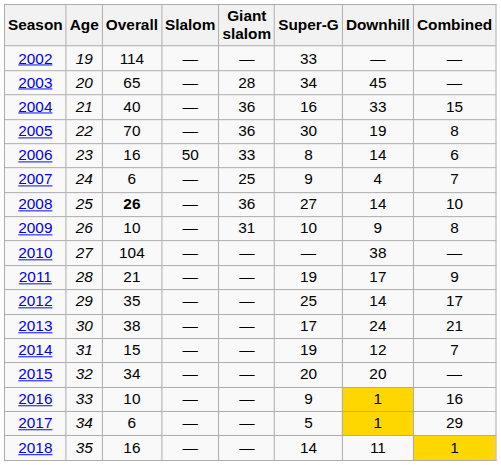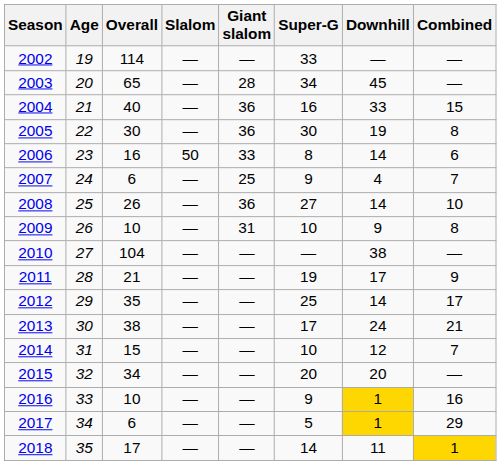 <table class=wikitable style="text-align:center">
 <tr>
 <th>Season</th>
 <th>Age</th>
 <th>Overall</th>
 <th>Slalom</th>
 <th>Giant<br>slalom</th>
 <th>Super-G</th>
 <th>Downhill</th>
 <th>Combined</th>
 </tr>
 <tr>
 <td><a href='#'>2002</a></td>
 <td><em>19</em></td>
 <td>114</td>
 <td>—</td>
 <td>—</td>
 <td>33</td>
 <td>—</td>
 <td>—</td>
 </tr>
 <tr>
 <td><a href='#'>2003</a></td>
 <td><em>20</em></td>
 <td>65</td>
 <td>—</td>
 <td>28</td>
 <td>34</td>
 <td>45</td>
 <td>—</td>
 </tr>
 <tr>
 <td><a href='#'>2004</a></td>
 <td><em>21</em></td>
 <td>40</td>
 <td>—</td>
 <td>36</td>
 <td>16</td>
 <td>33</td>
 <td>15</td>
 </tr>
 <tr>
 <td><a href='#'>2005</a></td>
 <td><em>22</em></td>
-<td>70</td>
+<td>30</td>
 <td>—</td>
 <td>36</td>
 <td>30</td>
 <td>19</td>
 <td>8</td>
 </tr>
 <tr>
 <td><a href='#'>2006</a></td>
 <td><em>23</em></td>
 <td>16</td>
 <td>50</td>
 <td>33</td>
 <td>8</td>
 <td>14</td>
 <td>6</td>
 </tr>
 <tr>
 <td><a href='#'>2007</a></td>
 <td><em>24</em></td>
 <td>6</td>
 <td>—</td>
 <td>25</td>
 <td>9</td>
 <td>4</td>
 <td>7</td>
 </tr>
 <tr>
 <td><a href='#'>2008</a></td>
 <td><em>25</em></td>
-<td><strong>26</strong></td>
+<td>26</td>
 <td>—</td>
 <td>36</td>
 <td>27</td>
 <td>14</td>
 <td>10</td>
 </tr>
 <tr>
 <td><a href='#'>2009</a></td>
 <td><em>26</em></td>
 <td>10</td>
 <td>—</td>
 <td>31</td>
 <td>10</td>
 <td>9</td>
 <td>8</td>
 </tr>
 <tr>
 <td><a href='#'>2010</a></td>
 <td><em>27</em></td>
 <td>104</td>
 <td>—</td>
 <td>—</td>
 <td>—</td>
 <td>38</td>
 <td>—</td>
 </tr>
 <tr>
 <td><a href='#'>2011</a></td>
 <td><em>28</em></td>
 <td>21</td>
 <td>—</td>
 <td>—</td>
 <td>19</td>
 <td>17</td>
 <td>9</td>
 </tr>
 <tr>
 <td><a href='#'>2012</a></td>
 <td><em>29</em></td>
 <td>35</td>
 <td>—</td>
 <td>—</td>
 <td>25</td>
 <td>14</td>
 <td>17</td>
 </tr>
 <tr>
 <td><a href='#'>2013</a></td>
 <td><em>30</em></td>
 <td>38</td>
 <td>—</td>
 <td>—</td>
 <td>17</td>
 <td>24</td>
 <td>21</td>
 </tr>
 <tr>
 <td><a href='#'>2014</a></td>
 <td><em>31</em></td>
 <td>15</td>
 <td>—</td>
 <td>—</td>
-<td>19</td>
+<td>10</td>
 <td>12</td>
 <td>7</td>
 </tr>
 <tr>
 <td><a href='#'>2015</a></td>
 <td><em>32</em></td>
 <td>34</td>
 <td>—</td>
 <td>—</td>
 <td>20</td>
 <td>20</td>
 <td>—</td>
 </tr>
 <tr>
 <td><a href='#'>2016</a></td>
 <td><em>33</em></td>
 <td>10</td>
 <td>—</td>
 <td>—</td>
 <td>9</td>
 <td style="background:gold;">1</td>
 <td>16</td>
 </tr>
 <tr>
 <td><a href='#'>2017</a></td>
 <td><em>34</em></td>
 <td>6</td>
 <td>—</td>
 <td>—</td>
 <td>5</td>
 <td style="background:gold;">1</td>
 <td>29</td>
 </tr>
 <tr>
 <td><a href='#'>2018</a></td>
 <td><em>35</em></td>
-<td>16</td>
+<td>17</td>
 <td>—</td>
 <td>—</td>
 <td>14</td>
 <td>11</td>
 <td style="background:gold;">1</td>
 </tr>
 </table>
